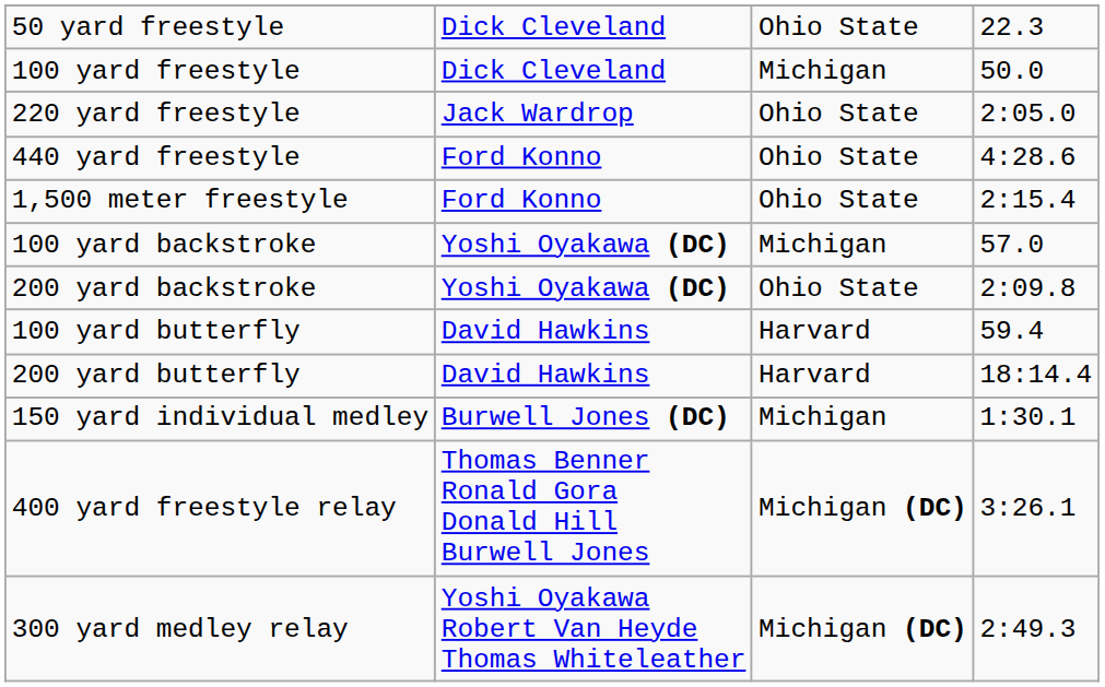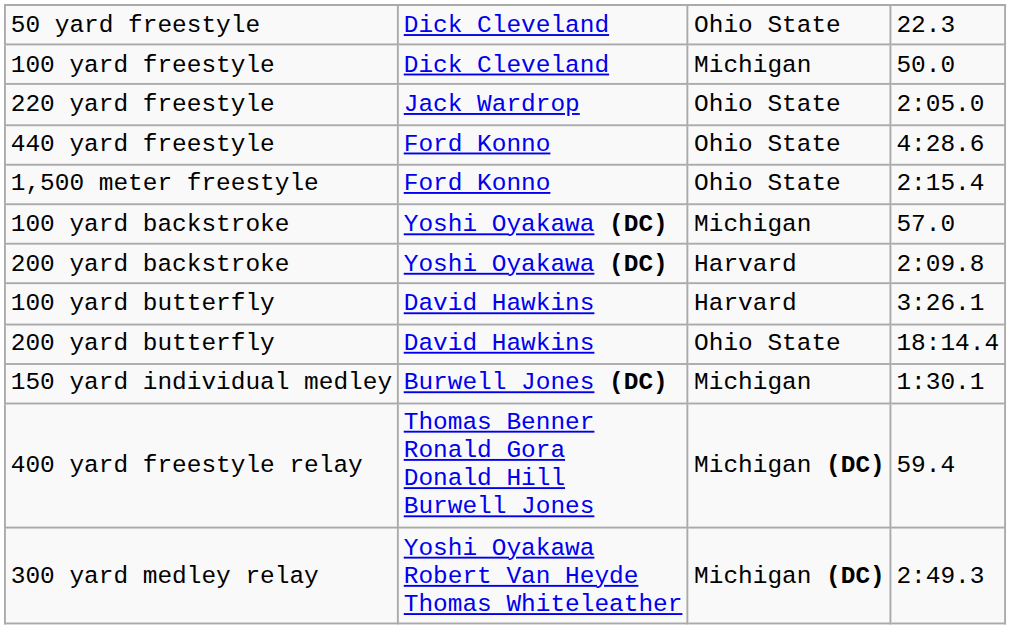 <table class="wikitable sortable" style="text-align:left">
 <tr>
 </tr>
 <tr>
 <td>50 yard freestyle</td>
 <td><a href='#'>Dick Cleveland</a></td>
 <td>Ohio State</td>
 <td>22.3</td>
 </tr>
 <tr>
 <td>100 yard freestyle</td>
 <td><a href='#'>Dick Cleveland</a></td>
 <td>Michigan</td>
 <td>50.0</td>
 </tr>
 <tr>
 <td>220 yard freestyle</td>
 <td>  <a href='#'>Jack Wardrop</a></td>
 <td>Ohio State</td>
 <td>2:05.0</td>
 </tr>
 <tr>
 <td>440 yard freestyle</td>
 <td><a href='#'>Ford Konno</a></td>
 <td>Ohio State</td>
 <td>4:28.6</td>
 </tr>
 <tr>
 <td>1,500 meter freestyle</td>
 <td><a href='#'>Ford Konno</a></td>
 <td>Ohio State</td>
 <td>2:15.4</td>
 </tr>
 <tr>
 <td>100 yard backstroke</td>
 <td><a href='#'>Yoshi Oyakawa</a> <strong>(DC)</strong></td>
 <td>Michigan</td>
 <td>57.0</td>
 </tr>
 <tr>
 <td>200 yard backstroke</td>
 <td><a href='#'>Yoshi Oyakawa</a> <strong>(DC)</strong></td>
-<td>Ohio State</td>
+<td>Harvard</td>
 <td>2:09.8</td>
 </tr>
 <tr>
 <td>100 yard butterfly</td>
 <td> <a href='#'>David Hawkins</a></td>
 <td>Harvard</td>
-<td>59.4</td>
+<td>3:26.1</td>
 </tr>
 <tr>
 <td>200 yard butterfly</td>
 <td> <a href='#'>David Hawkins</a></td>
-<td>Harvard</td>
+<td>Ohio State</td>
 <td>18:14.4</td>
 </tr>
 <tr>
 <td>150 yard individual medley</td>
 <td><a href='#'>Burwell Jones</a> <strong>(DC)</strong></td>
 <td>Michigan</td>
 <td>1:30.1</td>
 </tr>
 <tr>
 <td>400 yard freestyle relay</td>
 <td><a href='#'>Thomas Benner</a><br><a href='#'>Ronald Gora</a><br><a href='#'>Donald Hill</a><br><a href='#'>Burwell Jones</a></td>
 <td>Michigan <strong>(DC)</strong></td>
-<td>3:26.1</td>
+<td>59.4</td>
 </tr>
 <tr>
 <td>300 yard medley relay</td>
 <td><a href='#'>Yoshi Oyakawa</a><br><a href='#'>Robert Van Heyde</a><br><a href='#'>Thomas Whiteleather</a></td>
 <td>Michigan <strong>(DC)</strong></td>
 <td>2:49.3</td>
 </tr>
 </table>
